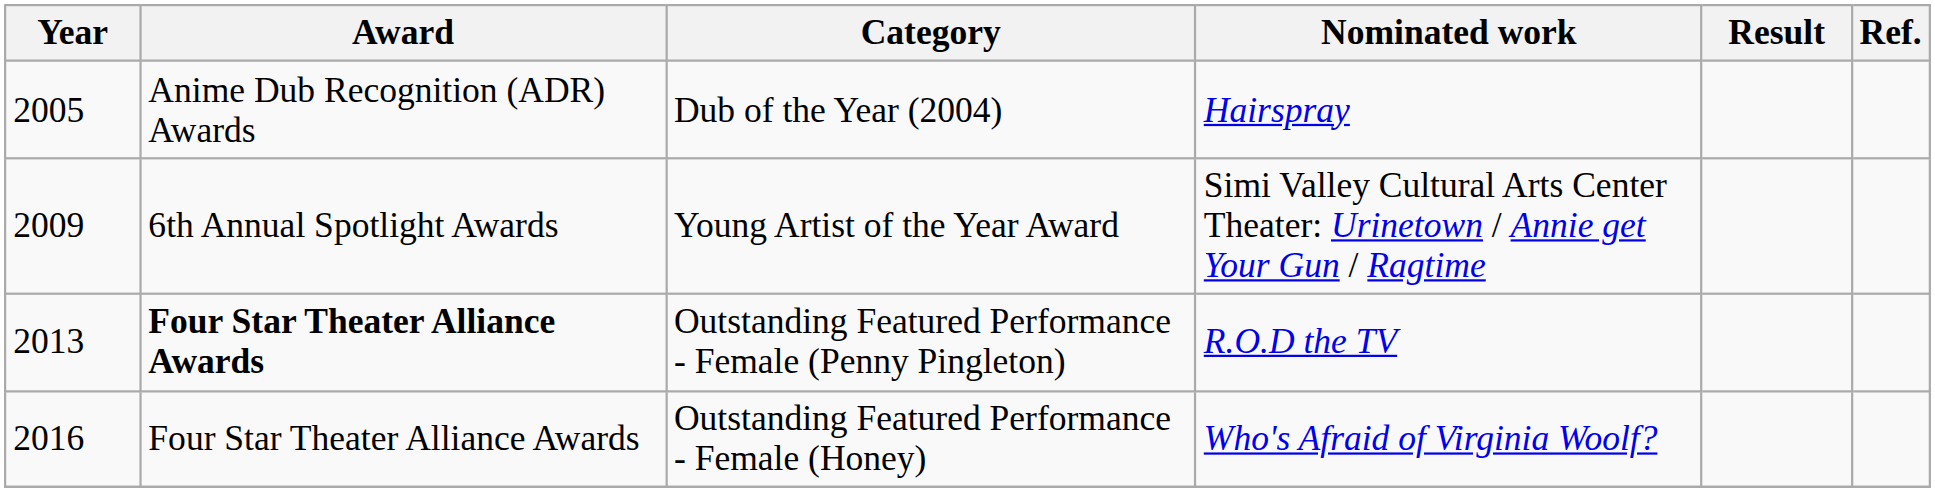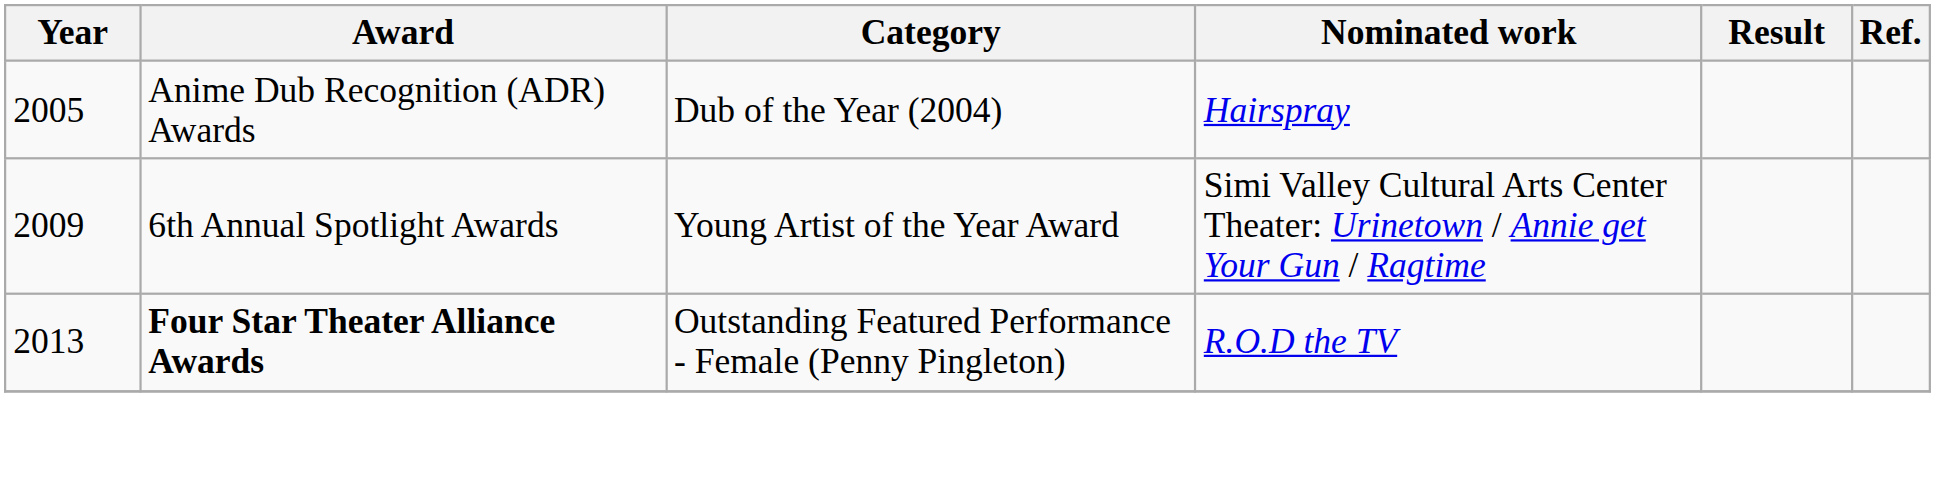 <table class=wikitable>
 <tr>
 <th scope="col" style="width:5em;">Year</th>
 <th scope="col" style="width:26em;">Award</th>
 <th scope="col" style="width:26em;">Category</th>
 <th scope="col" style="width:25em;">Nominated work</th>
 <th scope="col" style="width:5em;">Result</th>
 <th>Ref.</th>
 </tr>
 <tr>
 <td>2005</td>
 <td>Anime Dub Recognition (ADR) Awards</td>
 <td>Dub of the Year (2004)</td>
 <td><em><a href='#'>Hairspray</a></em></td>
 <td></td>
 <td></td>
 </tr>
 <tr>
 <td>2009</td>
 <td>6th Annual Spotlight Awards</td>
 <td>Young Artist of the Year Award</td>
 <td>Simi Valley Cultural Arts Center Theater: <em><a href='#'>Urinetown</a></em> / <em><a href='#'>Annie get Your Gun</a></em> / <em><a href='#'>Ragtime</a></em></td>
 <td></td>
 <td></td>
 </tr>
 <tr>
 <td>2013</td>
 <td><strong>Four Star Theater Alliance Awards</strong></td>
 <td>Outstanding Featured Performance - Female (Penny Pingleton)</td>
 <td><em><a href='#'>R.O.D the TV</a></em></td>
 <td></td>
 <td></td>
 </tr>
 <tr>
-<td>2016</td>
-<td>Four Star Theater Alliance Awards</td>
-<td>Outstanding Featured Performance - Female (Honey)</td>
-<td><em><a href='#'>Who's Afraid of Virginia Woolf?</a></em></td>
-<td></td>
-<td></td>
-</tr>
-<tr>
 </tr>
 </table>
